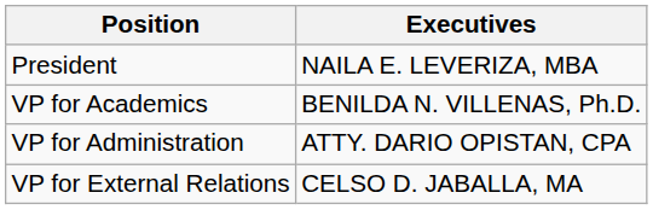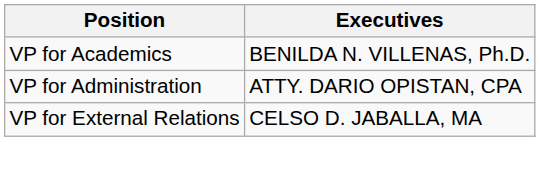 <table class="wikitable">
 <tr>
 <th>Position</th>
 <th>Executives</th>
-</tr>
-<tr>
-<td>President</td>
-<td>NAILA E. LEVERIZA, MBA</td>
 </tr>
 <tr>
 <td>VP for Academics</td>
 <td>BENILDA N. VILLENAS, Ph.D.</td>
 </tr>
 <tr>
 <td>VP for Administration</td>
 <td>ATTY. DARIO OPISTAN, CPA</td>
 </tr>
 <tr>
 <td>VP for External Relations</td>
 <td>CELSO D. JABALLA, MA</td>
 </tr>
 </table>
